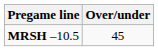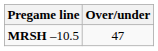 <table class="wikitable">
 <tr align="center">
 <th style=>Pregame line</th>
 <th style=>Over/under</th>
 </tr>
 <tr align="center">
 <td><strong>MRSH</strong> –10.5</td>
-<td>45</td>
+<td>47</td>
 </tr>
 </table>
